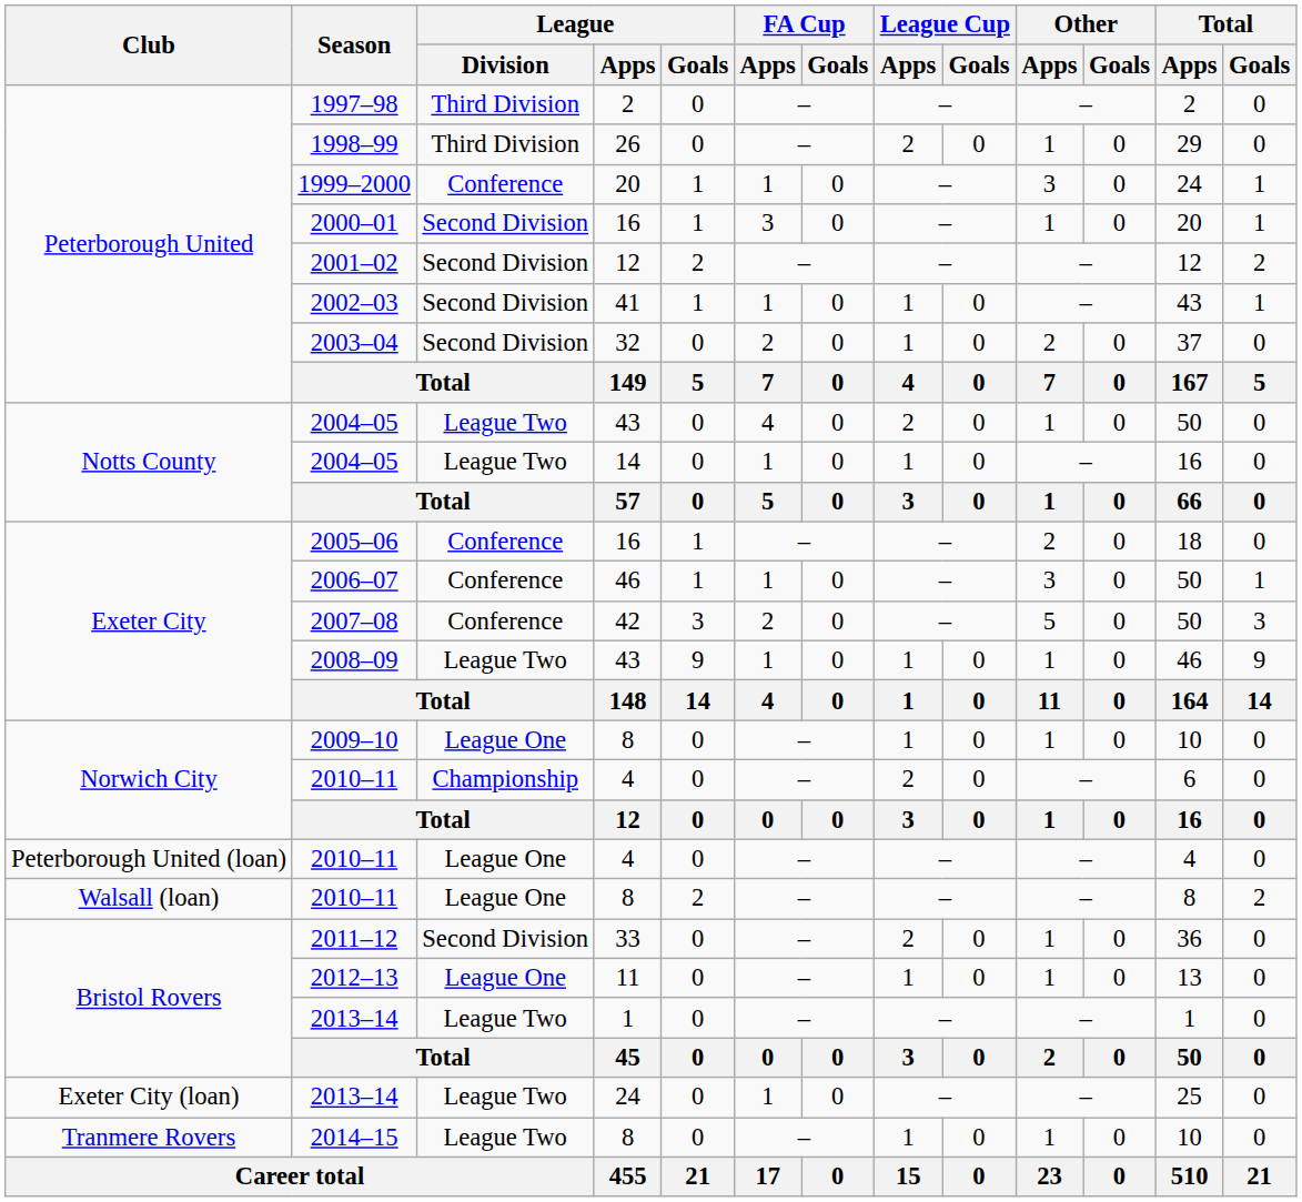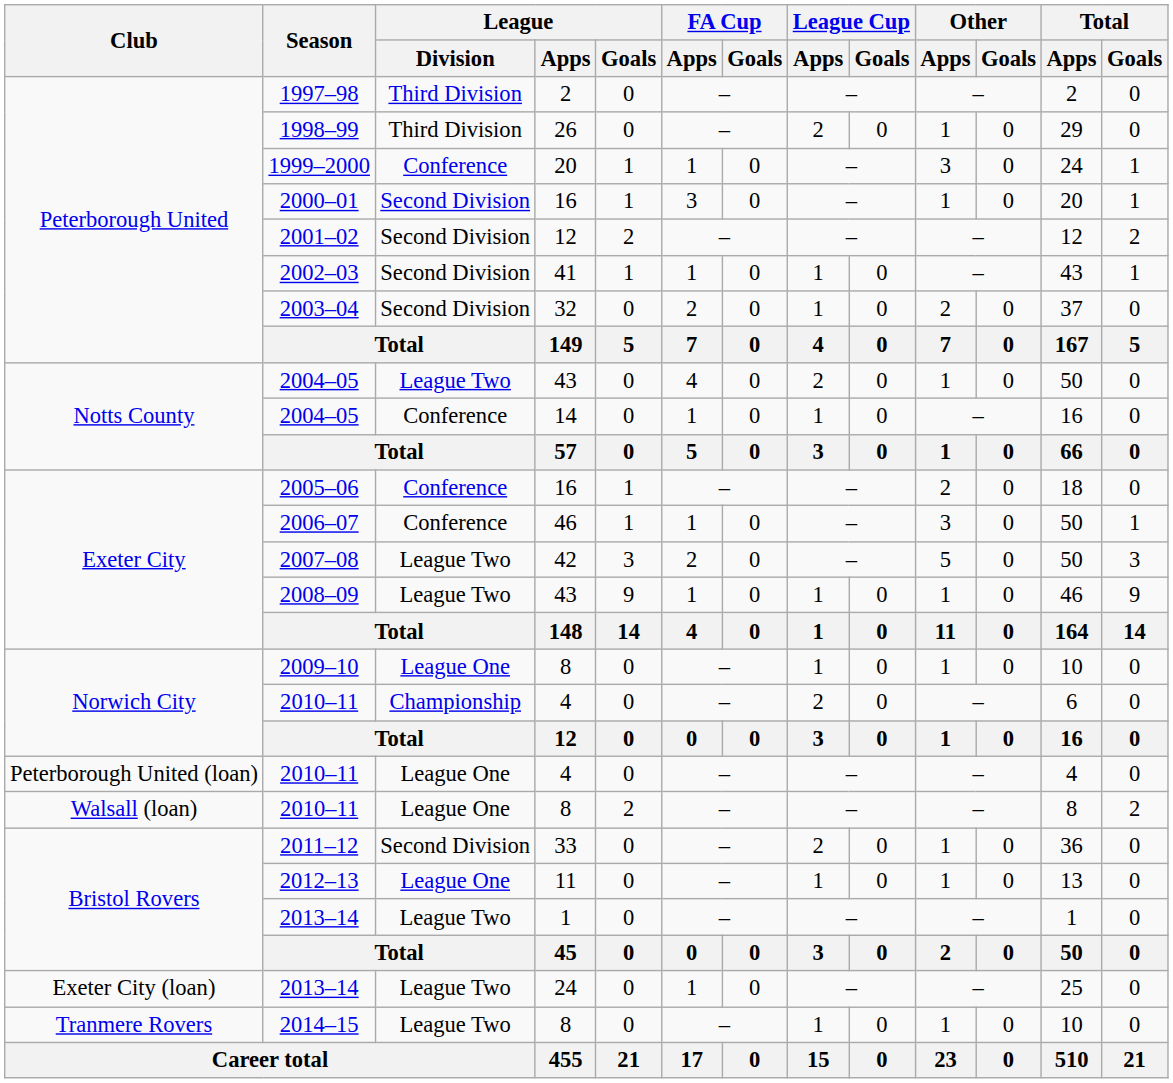 <table class="wikitable" style="text-align:center">
 <tr>
 <th rowspan="2">Club</th>
 <th rowspan="2">Season</th>
 <th colspan="3">League</th>
 <th colspan="2"><a href='#'>FA Cup</a></th>
 <th colspan="2"><a href='#'>League Cup</a></th>
 <th colspan="2">Other</th>
 <th colspan="2">Total</th>
 </tr>
 <tr>
 <th>Division</th>
 <th>Apps</th>
 <th>Goals</th>
 <th>Apps</th>
 <th>Goals</th>
 <th>Apps</th>
 <th>Goals</th>
 <th>Apps</th>
 <th>Goals</th>
 <th>Apps</th>
 <th>Goals</th>
 </tr>
 <tr>
 <td rowspan="8"><a href='#'>Peterborough United</a></td>
 <td><a href='#'>1997–98</a></td>
 <td><a href='#'>Third Division</a></td>
 <td>2</td>
 <td>0</td>
 <td colspan="2">–</td>
 <td colspan="2">–</td>
 <td colspan="2">–</td>
 <td>2</td>
 <td>0</td>
 </tr>
 <tr>
 <td><a href='#'>1998–99</a></td>
 <td>Third Division</td>
 <td>26</td>
 <td>0</td>
 <td colspan="2">–</td>
 <td>2</td>
 <td>0</td>
 <td>1</td>
 <td>0</td>
 <td>29</td>
 <td>0</td>
 </tr>
 <tr>
 <td><a href='#'>1999–2000</a></td>
 <td><a href='#'>Conference</a></td>
 <td>20</td>
 <td>1</td>
 <td>1</td>
 <td>0</td>
 <td colspan="2">–</td>
 <td>3</td>
 <td>0</td>
 <td>24</td>
 <td>1</td>
 </tr>
 <tr>
 <td><a href='#'>2000–01</a></td>
 <td><a href='#'>Second Division</a></td>
 <td>16</td>
 <td>1</td>
 <td>3</td>
 <td>0</td>
 <td colspan="2">–</td>
 <td>1</td>
 <td>0</td>
 <td>20</td>
 <td>1</td>
 </tr>
 <tr>
 <td><a href='#'>2001–02</a></td>
 <td>Second Division</td>
 <td>12</td>
 <td>2</td>
 <td colspan="2">–</td>
 <td Colspan="2">–</td>
 <td colspan="2">–</td>
 <td>12</td>
 <td>2</td>
 </tr>
 <tr>
 <td><a href='#'>2002–03</a></td>
 <td>Second Division</td>
 <td>41</td>
 <td>1</td>
 <td>1</td>
 <td>0</td>
 <td>1</td>
 <td>0</td>
 <td colspan="2">–</td>
 <td>43</td>
 <td>1</td>
 </tr>
 <tr>
 <td><a href='#'>2003–04</a></td>
 <td>Second Division</td>
 <td>32</td>
 <td>0</td>
 <td>2</td>
 <td>0</td>
 <td>1</td>
 <td>0</td>
 <td>2</td>
 <td>0</td>
 <td>37</td>
 <td>0</td>
 </tr>
 <tr>
 <th colspan="2">Total</th>
 <th>149</th>
 <th>5</th>
 <th>7</th>
 <th>0</th>
 <th>4</th>
 <th>0</th>
 <th>7</th>
 <th>0</th>
 <th>167</th>
 <th>5</th>
 </tr>
 <tr>
 <td rowspan="3"><a href='#'>Notts County</a></td>
 <td><a href='#'>2004–05</a></td>
 <td><a href='#'>League Two</a></td>
 <td>43</td>
 <td>0</td>
 <td>4</td>
 <td>0</td>
 <td>2</td>
 <td>0</td>
 <td>1</td>
 <td>0</td>
 <td>50</td>
 <td>0</td>
 </tr>
 <tr>
 <td><a href='#'>2004–05</a></td>
-<td>League Two</td>
+<td>Conference</td>
 <td>14</td>
 <td>0</td>
 <td>1</td>
 <td>0</td>
 <td>1</td>
 <td>0</td>
 <td colspan="2">–</td>
 <td>16</td>
 <td>0</td>
 </tr>
 <tr>
 <th colspan="2">Total</th>
 <th>57</th>
 <th>0</th>
 <th>5</th>
 <th>0</th>
 <th>3</th>
 <th>0</th>
 <th>1</th>
 <th>0</th>
 <th>66</th>
 <th>0</th>
 </tr>
 <tr>
 <td rowspan="5"><a href='#'>Exeter City</a></td>
 <td><a href='#'>2005–06</a></td>
 <td><a href='#'>Conference</a></td>
 <td>16</td>
 <td>1</td>
 <td colspan="2">–</td>
 <td colspan="2">–</td>
 <td>2</td>
 <td>0</td>
 <td>18</td>
 <td>0</td>
 </tr>
 <tr>
 <td><a href='#'>2006–07</a></td>
 <td>Conference</td>
 <td>46</td>
 <td>1</td>
 <td>1</td>
 <td>0</td>
 <td colspan="2">–</td>
 <td>3</td>
 <td>0</td>
 <td>50</td>
 <td>1</td>
 </tr>
 <tr>
 <td><a href='#'>2007–08</a></td>
-<td>Conference</td>
+<td>League Two</td>
 <td>42</td>
 <td>3</td>
 <td>2</td>
 <td>0</td>
 <td colspan="2">–</td>
 <td>5</td>
 <td>0</td>
 <td>50</td>
 <td>3</td>
 </tr>
 <tr>
 <td><a href='#'>2008–09</a></td>
 <td>League Two</td>
 <td>43</td>
 <td>9</td>
 <td>1</td>
 <td>0</td>
 <td>1</td>
 <td>0</td>
 <td>1</td>
 <td>0</td>
 <td>46</td>
 <td>9</td>
 </tr>
 <tr>
 <th colspan="2">Total</th>
 <th>148</th>
 <th>14</th>
 <th>4</th>
 <th>0</th>
 <th>1</th>
 <th>0</th>
 <th>11</th>
 <th>0</th>
 <th>164</th>
 <th>14</th>
 </tr>
 <tr>
 <td rowspan="3"><a href='#'>Norwich City</a></td>
 <td><a href='#'>2009–10</a></td>
 <td><a href='#'>League One</a></td>
 <td>8</td>
 <td>0</td>
 <td colspan="2">–</td>
 <td>1</td>
 <td>0</td>
 <td>1</td>
 <td>0</td>
 <td>10</td>
 <td>0</td>
 </tr>
 <tr>
 <td><a href='#'>2010–11</a></td>
 <td><a href='#'>Championship</a></td>
 <td>4</td>
 <td>0</td>
 <td colspan="2">–</td>
 <td>2</td>
 <td>0</td>
 <td colspan="2">–</td>
 <td>6</td>
 <td>0</td>
 </tr>
 <tr>
 <th colspan="2">Total</th>
 <th>12</th>
 <th>0</th>
 <th>0</th>
 <th>0</th>
 <th>3</th>
 <th>0</th>
 <th>1</th>
 <th>0</th>
 <th>16</th>
 <th>0</th>
 </tr>
 <tr>
 <td>Peterborough United (loan)</td>
 <td><a href='#'>2010–11</a></td>
 <td>League One</td>
 <td>4</td>
 <td>0</td>
 <td colspan="2">–</td>
 <td colspan="2">–</td>
 <td colspan="2">–</td>
 <td>4</td>
 <td>0</td>
 </tr>
 <tr>
 <td><a href='#'>Walsall</a> (loan)</td>
 <td><a href='#'>2010–11</a></td>
 <td>League One</td>
 <td>8</td>
 <td>2</td>
 <td colspan="2">–</td>
 <td colspan="2">–</td>
 <td colspan="2">–</td>
 <td>8</td>
 <td>2</td>
 </tr>
 <tr>
 <td rowspan="4"><a href='#'>Bristol Rovers</a></td>
 <td><a href='#'>2011–12</a></td>
 <td>Second Division</td>
 <td>33</td>
 <td>0</td>
 <td colspan="2">–</td>
 <td>2</td>
 <td>0</td>
 <td>1</td>
 <td>0</td>
 <td>36</td>
 <td>0</td>
 </tr>
 <tr>
 <td><a href='#'>2012–13</a></td>
 <td><a href='#'>League One</a></td>
 <td>11</td>
 <td>0</td>
 <td colspan="2">–</td>
 <td>1</td>
 <td>0</td>
 <td>1</td>
 <td>0</td>
 <td>13</td>
 <td>0</td>
 </tr>
 <tr>
 <td><a href='#'>2013–14</a></td>
 <td>League Two</td>
 <td>1</td>
 <td>0</td>
 <td colspan="2">–</td>
 <td colspan="2">–</td>
 <td colspan="2">–</td>
 <td>1</td>
 <td>0</td>
 </tr>
 <tr>
 <th colspan="2">Total</th>
 <th>45</th>
 <th>0</th>
 <th>0</th>
 <th>0</th>
 <th>3</th>
 <th>0</th>
 <th>2</th>
 <th>0</th>
 <th>50</th>
 <th>0</th>
 </tr>
 <tr>
 <td>Exeter City (loan)</td>
 <td><a href='#'>2013–14</a></td>
 <td>League Two</td>
 <td>24</td>
 <td>0</td>
 <td>1</td>
 <td>0</td>
 <td colspan="2">–</td>
 <td colspan="2">–</td>
 <td>25</td>
 <td>0</td>
 </tr>
 <tr>
 <td><a href='#'>Tranmere Rovers</a></td>
 <td><a href='#'>2014–15</a></td>
 <td>League Two</td>
 <td>8</td>
 <td>0</td>
 <td colspan="2">–</td>
 <td>1</td>
 <td>0</td>
 <td>1</td>
 <td>0</td>
 <td>10</td>
 <td>0</td>
 </tr>
 <tr>
 <th colspan="3">Career total</th>
 <th>455</th>
 <th>21</th>
 <th>17</th>
 <th>0</th>
 <th>15</th>
 <th>0</th>
 <th>23</th>
 <th>0</th>
 <th>510</th>
 <th>21</th>
 </tr>
 </table>
